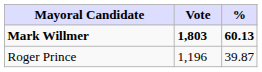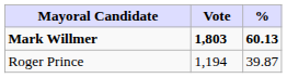 <table class="wikitable">
 <tr>
 <th style="background:#ddf; width:200px;">Mayoral Candidate</th>
 <th style="background:#ddf; width:50px;">Vote</th>
 <th style="background:#ddf; width:30px;">%</th>
 </tr>
 <tr>
 <td><strong>Mark Willmer</strong></td>
 <td><strong>1,803</strong></td>
 <td><strong>60.13</strong></td>
 </tr>
 <tr>
 <td>Roger Prince</td>
-<td>1,196</td>
+<td>1,194</td>
 <td>39.87</td>
 </tr>
 </table>
